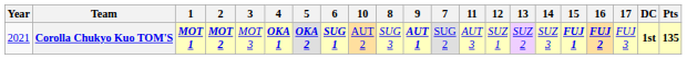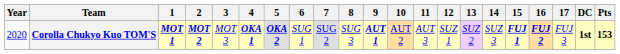 <table class="wikitable" style="text-align:center; font-size:85%">
 <tr>
 <th>Year</th>
 <th>Team</th>
 <th>1</th>
 <th>2</th>
 <th>3</th>
 <th>4</th>
 <th>5</th>
 <th>6</th>
-<th>10</th>
+<th>7</th>
 <th>8</th>
 <th>9</th>
-<th>7</th>
+<th>10</th>
 <th>11</th>
 <th>12</th>
 <th>13</th>
 <th>14</th>
 <th>15</th>
 <th>16</th>
 <th>17</th>
 <th>DC</th>
 <th>Pts</th>
 </tr>
 <tr>
-<td><a href='#'>2021</a></td>
+<td><a href='#'>2020</a></td>
 <th><a href='#'>Corolla Chukyo Kuo TOM'S</a></th>
 <td style="background:#FFFFBF;"><strong><em><a href='#'>MOT<br>1</a></em></strong><br></td>
 <td style="background:#FFFFBF;"><strong><em><a href='#'>MOT<br>2</a></em></strong><br></td>
 <td style="background:#FFFFBF;"><em><a href='#'>MOT<br>3</a></em><br></td>
 <td style="background:#FFFFBF;"><strong><em><a href='#'>OKA<br>1</a></em></strong><br></td>
 <td style="background:#DFDFDF;"><strong><em><a href='#'>OKA<br>2</a></em></strong><br></td>
-<td style="background:#FFFFBF;"><strong><em><a href='#'>SUG<br>1</a></em><br></strong></td>
-<td style="background:#FFDF9F;"><a href='#'>AUT<br>2</a><br></td>
+<td style="background:#FFFFBF;"><em><a href='#'>SUG<br>1</a></em><br></td>
+<td style="background:#DFDFDF;"><a href='#'>SUG<br>2</a><br></td>
 <td style="background:#FFFFBF;"><em><a href='#'>SUG<br>3</a></em><br></td>
 <td style="background:#FFFFBF;"><strong><em><a href='#'>AUT<br>1</a></em></strong><br></td>
-<td style="background:#DFDFDF;"><a href='#'>SUG<br>2</a><br></td>
+<td style="background:#FFDF9F;"><a href='#'>AUT<br>2</a><br></td>
 <td style="background:#FFFFBF;"><em><a href='#'>AUT<br>3</a></em><br></td>
 <td style="background:#FFFFBF;"><em><a href='#'>SUZ<br>1</a></em><br></td>
 <td style="background:#EFCFFF;"><em><a href='#'>SUZ<br>2</a></em><br></td>
 <td style="background:#FFFFBF;"><em><a href='#'>SUZ<br>3</a></em><br></td>
 <td style="background:#FFFFBF;"><strong><em><a href='#'>FUJ<br>1</a></em></strong><br></td>
 <td style="background:#FFDF9F;"><strong><em><a href='#'>FUJ<br>2</a></em><br></strong></td>
 <td style="background:#FFFFBF;"><em><a href='#'>FUJ<br>3</a></em><br></td>
 <th style="background:#FFFFBF;">1st</th>
-<th style="background:#FFFFBF;">135</th>
+<th style="background:#FFFFBF;">153</th>
 </tr>
 </table>
